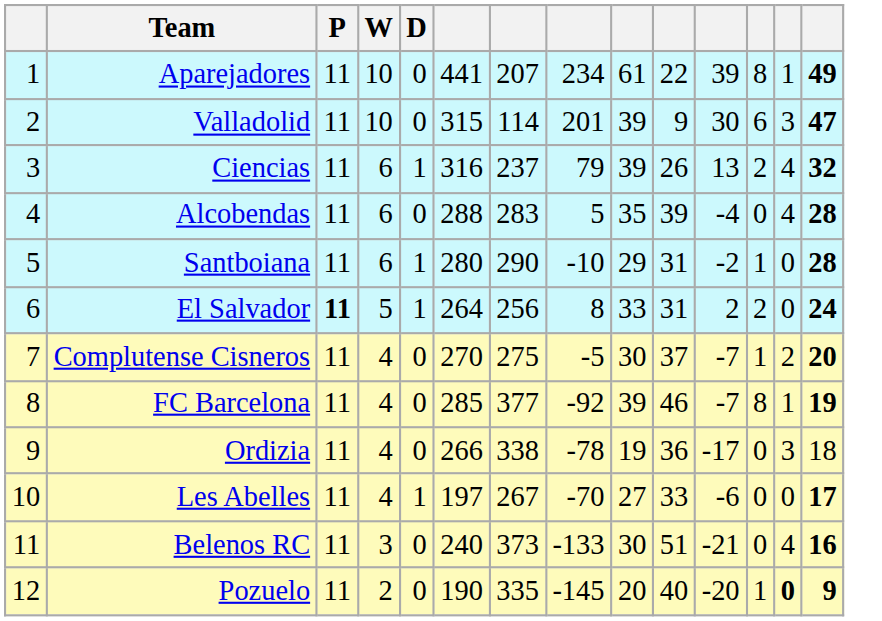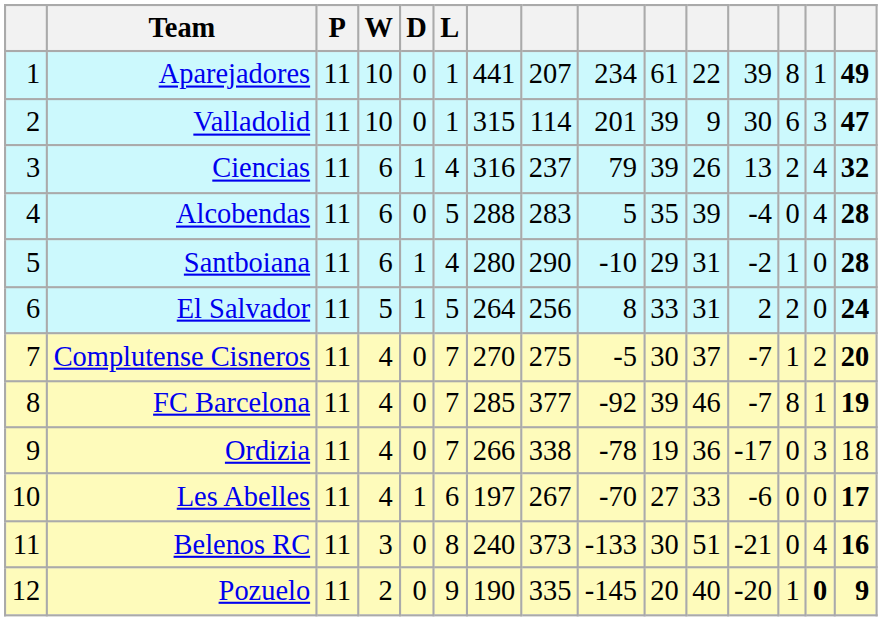 <table class="wikitable sortable col2izq" style="text-align: right; font-size: 85%">
 <tr>
 <th></th>
 <th style=min-width:9em>Team</th>
 <th>P</th>
 <th>W</th>
 <th>D</th>
+<th>L</th>
 <th></th>
 <th></th>
 <th></th>
 <th></th>
 <th></th>
 <th></th>
 <th></th>
 <th></th>
 <th></th>
 </tr>
 <tr style="background:#CCF9FD;">
 <td>1</td>
 <td><a href='#'>Aparejadores</a></td>
 <td>11</td>
 <td>10</td>
 <td>0</td>
+<td>1</td>
 <td>441</td>
 <td>207</td>
 <td>234</td>
 <td>61</td>
 <td>22</td>
 <td>39</td>
 <td>8</td>
 <td>1</td>
 <td><strong>49</strong></td>
 </tr>
 <tr style="background:#CCF9FD;">
 <td>2</td>
 <td><a href='#'>Valladolid</a></td>
 <td>11</td>
 <td>10</td>
 <td>0</td>
+<td>1</td>
 <td>315</td>
 <td>114</td>
 <td>201</td>
 <td>39</td>
 <td>9</td>
 <td>30</td>
 <td>6</td>
 <td>3</td>
 <td><strong>47</strong></td>
 </tr>
 <tr style="background:#CCF9FD;">
 <td>3</td>
 <td><a href='#'>Ciencias</a></td>
 <td>11</td>
 <td>6</td>
 <td>1</td>
+<td>4</td>
 <td>316</td>
 <td>237</td>
 <td>79</td>
 <td>39</td>
 <td>26</td>
 <td>13</td>
 <td>2</td>
 <td>4</td>
 <td><strong>32</strong></td>
 </tr>
 <tr style="background:#CCF9FD;">
 <td>4</td>
 <td><a href='#'>Alcobendas</a></td>
 <td>11</td>
 <td>6</td>
 <td>0</td>
+<td>5</td>
 <td>288</td>
 <td>283</td>
 <td>5</td>
 <td>35</td>
 <td>39</td>
 <td>-4</td>
 <td>0</td>
 <td>4</td>
 <td><strong>28</strong></td>
 </tr>
 <tr style="background:#CCF9FD;">
 <td>5</td>
 <td><a href='#'>Santboiana</a></td>
 <td>11</td>
 <td>6</td>
 <td>1</td>
+<td>4</td>
 <td>280</td>
 <td>290</td>
 <td>-10</td>
 <td>29</td>
 <td>31</td>
 <td>-2</td>
 <td>1</td>
 <td>0</td>
 <td><strong>28</strong></td>
 </tr>
 <tr style="background:#CCF9FD;">
 <td>6</td>
 <td><a href='#'>El Salvador</a></td>
-<td><strong>11</strong></td>
+<td>11</td>
 <td>5</td>
 <td>1</td>
+<td>5</td>
 <td>264</td>
 <td>256</td>
 <td>8</td>
 <td>33</td>
 <td>31</td>
 <td>2</td>
 <td>2</td>
 <td>0</td>
 <td><strong>24</strong></td>
 </tr>
 <tr style="background:#FEFBBB;">
 <td>7</td>
 <td><a href='#'>Complutense Cisneros</a></td>
 <td>11</td>
 <td>4</td>
 <td>0</td>
+<td>7</td>
 <td>270</td>
 <td>275</td>
 <td>-5</td>
 <td>30</td>
 <td>37</td>
 <td>-7</td>
 <td>1</td>
 <td>2</td>
 <td><strong>20</strong></td>
 </tr>
 <tr style="background:#FEFBBB;">
 <td>8</td>
 <td><a href='#'>FC Barcelona</a></td>
 <td>11</td>
 <td>4</td>
 <td>0</td>
+<td>7</td>
 <td>285</td>
 <td>377</td>
 <td>-92</td>
 <td>39</td>
 <td>46</td>
 <td>-7</td>
 <td>8</td>
 <td>1</td>
 <td><strong>19</strong></td>
 </tr>
 <tr style="background:#FEFBBB;">
 <td>9</td>
 <td><a href='#'>Ordizia</a></td>
 <td>11</td>
 <td>4</td>
 <td>0</td>
+<td>7</td>
 <td>266</td>
 <td>338</td>
 <td>-78</td>
 <td>19</td>
 <td>36</td>
 <td>-17</td>
 <td>0</td>
 <td>3</td>
 <td>18</td>
 </tr>
 <tr style="background:#FEFBBB;">
 <td>10</td>
 <td><a href='#'>Les Abelles</a></td>
 <td>11</td>
 <td>4</td>
 <td>1</td>
+<td>6</td>
 <td>197</td>
 <td>267</td>
 <td>-70</td>
 <td>27</td>
 <td>33</td>
 <td>-6</td>
 <td>0</td>
 <td>0</td>
 <td><strong>17</strong></td>
 </tr>
 <tr style="background:#FEFBBB;">
 <td>11</td>
 <td><a href='#'>Belenos RC</a></td>
 <td>11</td>
 <td>3</td>
 <td>0</td>
+<td>8</td>
 <td>240</td>
 <td>373</td>
 <td>-133</td>
 <td>30</td>
 <td>51</td>
 <td>-21</td>
 <td>0</td>
 <td>4</td>
 <td><strong>16</strong></td>
 </tr>
 <tr style="background:#FEFBBB;">
 <td>12</td>
 <td><a href='#'>Pozuelo</a></td>
 <td>11</td>
 <td>2</td>
 <td>0</td>
+<td>9</td>
 <td>190</td>
 <td>335</td>
 <td>-145</td>
 <td>20</td>
 <td>40</td>
 <td>-20</td>
 <td>1</td>
 <td><strong>0</strong></td>
 <td><strong>9</strong></td>
 </tr>
 </table>
